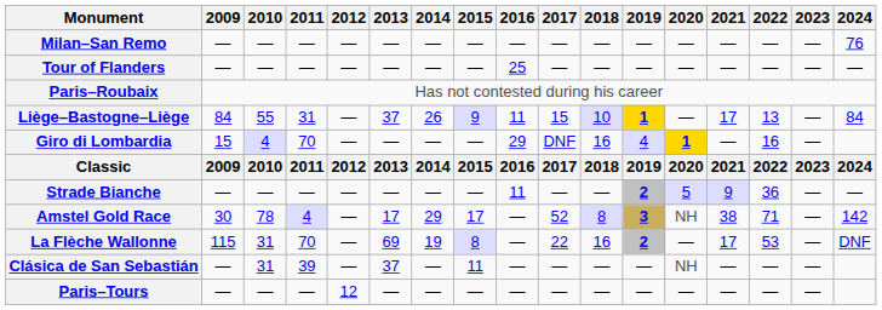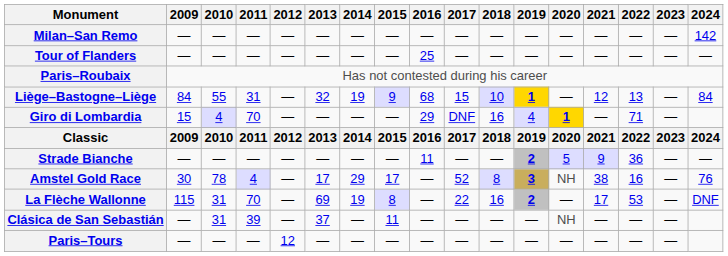 <table class="wikitable plainrowheaders">
 <tr>
 <th scope="col">Monument</th>
 <th scope="col">2009</th>
 <th scope="col">2010</th>
 <th scope="col">2011</th>
 <th scope="col">2012</th>
 <th scope="col">2013</th>
 <th scope="col">2014</th>
 <th scope="col">2015</th>
 <th scope="col">2016</th>
 <th scope="col">2017</th>
 <th scope="col">2018</th>
 <th scope="col">2019</th>
 <th scope="col">2020</th>
 <th scope="col">2021</th>
 <th scope="col">2022</th>
 <th scope="col">2023</th>
 <th scope="col">2024</th>
 </tr>
 <tr style="text-align:center;">
 <th scope="row"><a href='#'>Milan–San Remo</a></th>
 <td>—</td>
 <td>—</td>
 <td>—</td>
 <td>—</td>
 <td>—</td>
 <td>—</td>
 <td>—</td>
 <td>—</td>
 <td>—</td>
 <td>—</td>
 <td>—</td>
 <td>—</td>
 <td>—</td>
 <td>—</td>
 <td>—</td>
-<td><a href='#'>76</a></td>
+<td><a href='#'>142</a></td>
 </tr>
 <tr style="text-align:center;">
 <th scope="row"><a href='#'>Tour of Flanders</a></th>
 <td>—</td>
 <td>—</td>
 <td>—</td>
 <td>—</td>
 <td>—</td>
 <td>—</td>
 <td>—</td>
 <td><a href='#'>25</a></td>
 <td>—</td>
 <td>—</td>
 <td>—</td>
 <td>—</td>
 <td>—</td>
 <td>—</td>
 <td>—</td>
 <td>—</td>
 </tr>
 <tr style="text-align:center;">
 <th scope="row"><a href='#'>Paris–Roubaix</a></th>
 <td style="color:#4d4d4d;" colspan=17>Has not contested during his career</td>
 </tr>
 <tr style="text-align:center;">
 <th scope="row"><a href='#'>Liège–Bastogne–Liège</a></th>
 <td><a href='#'>84</a></td>
 <td><a href='#'>55</a></td>
 <td><a href='#'>31</a></td>
 <td>—</td>
-<td><a href='#'>37</a></td>
-<td><a href='#'>26</a></td>
+<td><a href='#'>32</a></td>
+<td><a href='#'>19</a></td>
 <td style="background:#ddf;"><a href='#'>9</a></td>
-<td><a href='#'>11</a></td>
+<td><a href='#'>68</a></td>
 <td><a href='#'>15</a></td>
 <td style="background:#ddf;"><a href='#'>10</a></td>
 <td style="background:gold;"><a href='#'><strong>1</strong></a></td>
 <td>—</td>
-<td><a href='#'>17</a></td>
+<td><a href='#'>12</a></td>
 <td><a href='#'>13</a></td>
 <td>—</td>
 <td><a href='#'>84</a></td>
 </tr>
 <tr style="text-align:center;">
 <th scope="row"><a href='#'>Giro di Lombardia</a></th>
 <td><a href='#'>15</a></td>
 <td style="background:#ddf;"><a href='#'>4</a></td>
 <td><a href='#'>70</a></td>
 <td>—</td>
 <td>—</td>
 <td>—</td>
 <td>—</td>
 <td><a href='#'>29</a></td>
 <td><a href='#'>DNF</a></td>
 <td><a href='#'>16</a></td>
 <td style="background:#ddf;"><a href='#'>4</a></td>
 <td style="background:gold;"><a href='#'><strong>1</strong></a></td>
 <td>—</td>
-<td><a href='#'>16</a></td>
+<td><a href='#'>71</a></td>
 <td>—</td>
 <td></td>
 </tr>
 <tr>
 <th scope="col">Classic</th>
 <th scope="col">2009</th>
 <th scope="col">2010</th>
 <th scope="col">2011</th>
 <th scope="col">2012</th>
 <th scope="col">2013</th>
 <th scope="col">2014</th>
 <th scope="col">2015</th>
 <th scope="col">2016</th>
 <th scope="col">2017</th>
 <th scope="col">2018</th>
 <th scope="col">2019</th>
 <th scope="col">2020</th>
 <th scope="col">2021</th>
 <th scope="col">2022</th>
 <th scope="col">2023</th>
 <th scope="col">2024</th>
 </tr>
 <tr style="text-align:center;">
 <th scope="row"><a href='#'>Strade Bianche</a></th>
 <td>—</td>
 <td>—</td>
 <td>—</td>
 <td>—</td>
 <td>—</td>
 <td>—</td>
 <td>—</td>
 <td><a href='#'>11</a></td>
 <td>—</td>
 <td>—</td>
 <td style="background:#C0C0C0;"><a href='#'><strong>2</strong></a></td>
 <td style="background:#ddf;"><a href='#'>5</a></td>
 <td style="background:#ddf;"><a href='#'>9</a></td>
 <td><a href='#'>36</a></td>
 <td>—</td>
 <td>—</td>
 </tr>
 <tr style="text-align:center;">
 <th scope="row"><a href='#'>Amstel Gold Race</a></th>
 <td><a href='#'>30</a></td>
 <td><a href='#'>78</a></td>
 <td style="background:#ddf;"><a href='#'>4</a></td>
 <td>—</td>
 <td><a href='#'>17</a></td>
 <td><a href='#'>29</a></td>
 <td><a href='#'>17</a></td>
 <td>—</td>
 <td><a href='#'>52</a></td>
 <td style="background:#ddf;"><a href='#'>8</a></td>
 <td style="background:#C9AE5D;"><a href='#'><strong>3</strong></a></td>
 <td style="color:#4d4d4d;">NH</td>
 <td><a href='#'>38</a></td>
-<td><a href='#'>71</a></td>
+<td><a href='#'>16</a></td>
 <td>—</td>
-<td><a href='#'>142</a></td>
+<td><a href='#'>76</a></td>
 </tr>
 <tr style="text-align:center;">
 <th scope="row"><a href='#'>La Flèche Wallonne</a></th>
 <td><a href='#'>115</a></td>
 <td><a href='#'>31</a></td>
 <td><a href='#'>70</a></td>
 <td>—</td>
 <td><a href='#'>69</a></td>
 <td><a href='#'>19</a></td>
 <td style="background:#ddf;"><a href='#'>8</a></td>
 <td>—</td>
 <td><a href='#'>22</a></td>
 <td><a href='#'>16</a></td>
 <td style="background:#C0C0C0;"><a href='#'><strong>2</strong></a></td>
 <td>—</td>
 <td><a href='#'>17</a></td>
 <td><a href='#'>53</a></td>
 <td>—</td>
 <td><a href='#'>DNF</a></td>
 </tr>
 <tr style="text-align:center;">
 <th scope="row"><a href='#'>Clásica de San Sebastián</a></th>
 <td>—</td>
 <td><a href='#'>31</a></td>
 <td><a href='#'>39</a></td>
 <td>—</td>
 <td><a href='#'>37</a></td>
 <td>—</td>
 <td><a href='#'>11</a></td>
 <td>—</td>
 <td>—</td>
 <td>—</td>
 <td>—</td>
 <td style="color:#4d4d4d;">NH</td>
 <td>—</td>
 <td>—</td>
 <td>—</td>
 <td></td>
 </tr>
 <tr style="text-align:center;">
 <th scope="row"><a href='#'>Paris–Tours</a></th>
 <td>—</td>
 <td>—</td>
 <td>—</td>
 <td><a href='#'>12</a></td>
 <td>—</td>
 <td>—</td>
 <td>—</td>
 <td>—</td>
 <td>—</td>
 <td>—</td>
 <td>—</td>
 <td>—</td>
 <td>—</td>
 <td>—</td>
 <td>—</td>
 <td></td>
 </tr>
 </table>
